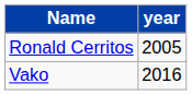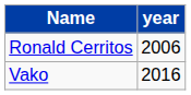 <table class="wikitable">
 <tr>
 <th style="background:#003DA5; color:#fff;" scope="col">Name</th>
 <th style="background:#003DA5; color:#fff;" scope="col">year</th>
 </tr>
 <tr>
 <td><a href='#'>Ronald Cerritos</a></td>
-<td>2005</td>
+<td>2006</td>
 </tr>
 <tr>
 <td><a href='#'>Vako</a></td>
 <td>2016</td>
 </tr>
 </table>
